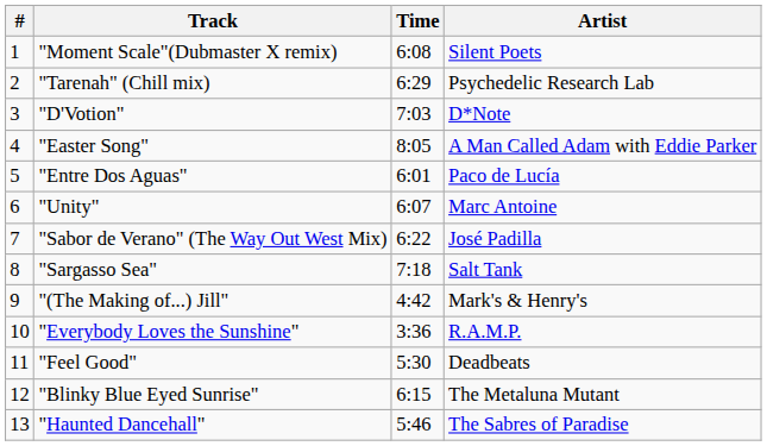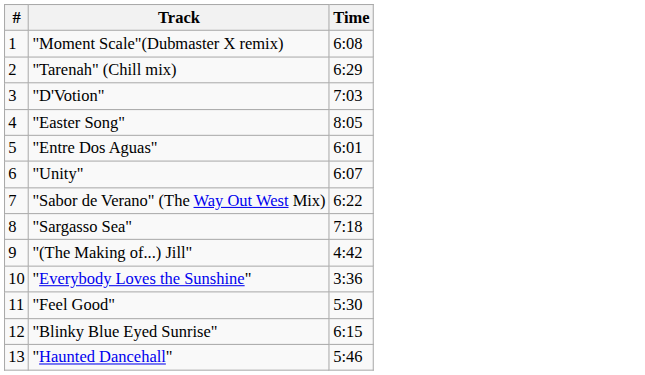 <table class="wikitable">
 <tr>
 <th>#</th>
 <th>Track</th>
 <th>Time</th>
-<th>Artist</th>
 </tr>
 <tr>
 <td>1</td>
 <td>"Moment Scale"(Dubmaster X remix)</td>
 <td>6:08</td>
-<td><a href='#'>Silent Poets</a></td>
 </tr>
 <tr>
 <td>2</td>
 <td>"Tarenah" (Chill mix)</td>
 <td>6:29</td>
-<td>Psychedelic Research Lab</td>
 </tr>
 <tr>
 <td>3</td>
 <td>"D'Votion"</td>
 <td>7:03</td>
-<td><a href='#'>D*Note</a></td>
 </tr>
 <tr>
 <td>4</td>
 <td>"Easter Song"</td>
 <td>8:05</td>
-<td><a href='#'>A Man Called Adam</a> with <a href='#'>Eddie Parker</a></td>
 </tr>
 <tr>
 <td>5</td>
 <td>"Entre Dos Aguas"</td>
 <td>6:01</td>
-<td><a href='#'>Paco de Lucía</a></td>
 </tr>
 <tr>
 <td>6</td>
 <td>"Unity"</td>
 <td>6:07</td>
-<td><a href='#'>Marc Antoine</a></td>
 </tr>
 <tr>
 <td>7</td>
 <td>"Sabor de Verano" (The <a href='#'>Way Out West</a> Mix)</td>
 <td>6:22</td>
-<td><a href='#'>José Padilla</a></td>
 </tr>
 <tr>
 <td>8</td>
 <td>"Sargasso Sea"</td>
 <td>7:18</td>
-<td><a href='#'>Salt Tank</a></td>
 </tr>
 <tr>
 <td>9</td>
 <td>"(The Making of...) Jill"</td>
 <td>4:42</td>
-<td>Mark's & Henry's</td>
 </tr>
 <tr>
 <td>10</td>
 <td>"<a href='#'>Everybody Loves the Sunshine</a>"</td>
 <td>3:36</td>
-<td><a href='#'>R.A.M.P.</a></td>
 </tr>
 <tr>
 <td>11</td>
 <td>"Feel Good"</td>
 <td>5:30</td>
-<td>Deadbeats</td>
 </tr>
 <tr>
 <td>12</td>
 <td>"Blinky Blue Eyed Sunrise"</td>
 <td>6:15</td>
-<td>The Metaluna Mutant</td>
 </tr>
 <tr>
 <td>13</td>
 <td>"<a href='#'>Haunted Dancehall</a>"</td>
 <td>5:46</td>
-<td><a href='#'>The Sabres of Paradise</a></td>
 </tr>
 </table>
